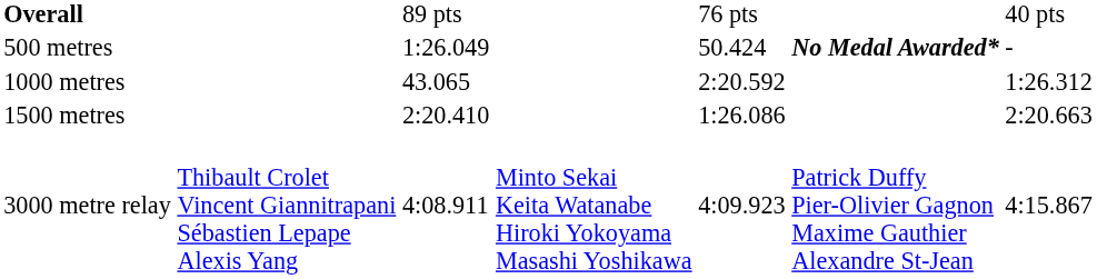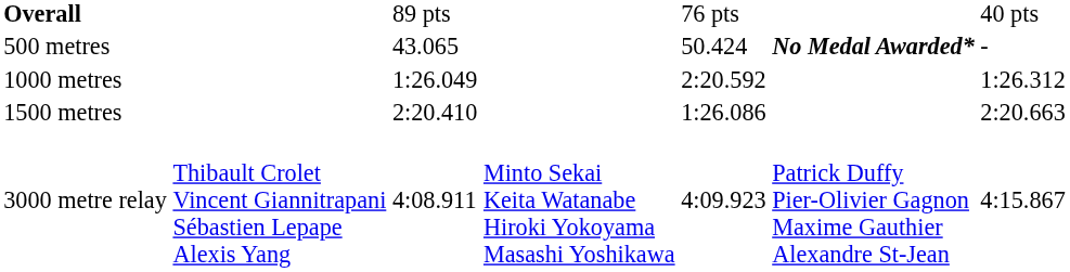 <table>
 <tr>
 <td><strong>Overall</strong></td>
 <td></td>
 <td>89 pts</td>
 <td></td>
 <td>76 pts</td>
 <td></td>
 <td>40 pts</td>
 </tr>
 <tr>
 <td>500 metres <br></td>
 <td></td>
-<td>1:26.049</td>
+<td>43.065</td>
 <td></td>
 <td>50.424</td>
 <td><strong><em>No Medal Awarded*</em></strong></td>
 <td>-</td>
 </tr>
 <tr>
 <td>1000 metres <br></td>
 <td></td>
-<td>43.065</td>
+<td>1:26.049</td>
 <td></td>
 <td>2:20.592</td>
 <td></td>
 <td>1:26.312</td>
 </tr>
 <tr>
 <td>1500 metres <br></td>
 <td></td>
 <td>2:20.410</td>
 <td></td>
 <td>1:26.086</td>
 <td></td>
 <td>2:20.663</td>
 </tr>
 <tr>
 <td>3000 metre relay <br></td>
 <td><br><a href='#'>Thibault Crolet</a><br><a href='#'>Vincent Giannitrapani</a><br><a href='#'>Sébastien Lepape</a><br><a href='#'>Alexis Yang</a></td>
 <td>4:08.911</td>
 <td><br><a href='#'>Minto Sekai</a><br><a href='#'>Keita Watanabe</a><br><a href='#'>Hiroki Yokoyama</a><br><a href='#'>Masashi Yoshikawa</a></td>
 <td>4:09.923</td>
 <td><br><a href='#'>Patrick Duffy</a><br><a href='#'>Pier-Olivier Gagnon</a><br><a href='#'>Maxime Gauthier</a><br><a href='#'>Alexandre St-Jean</a></td>
 <td>4:15.867</td>
 </tr>
 </table>
